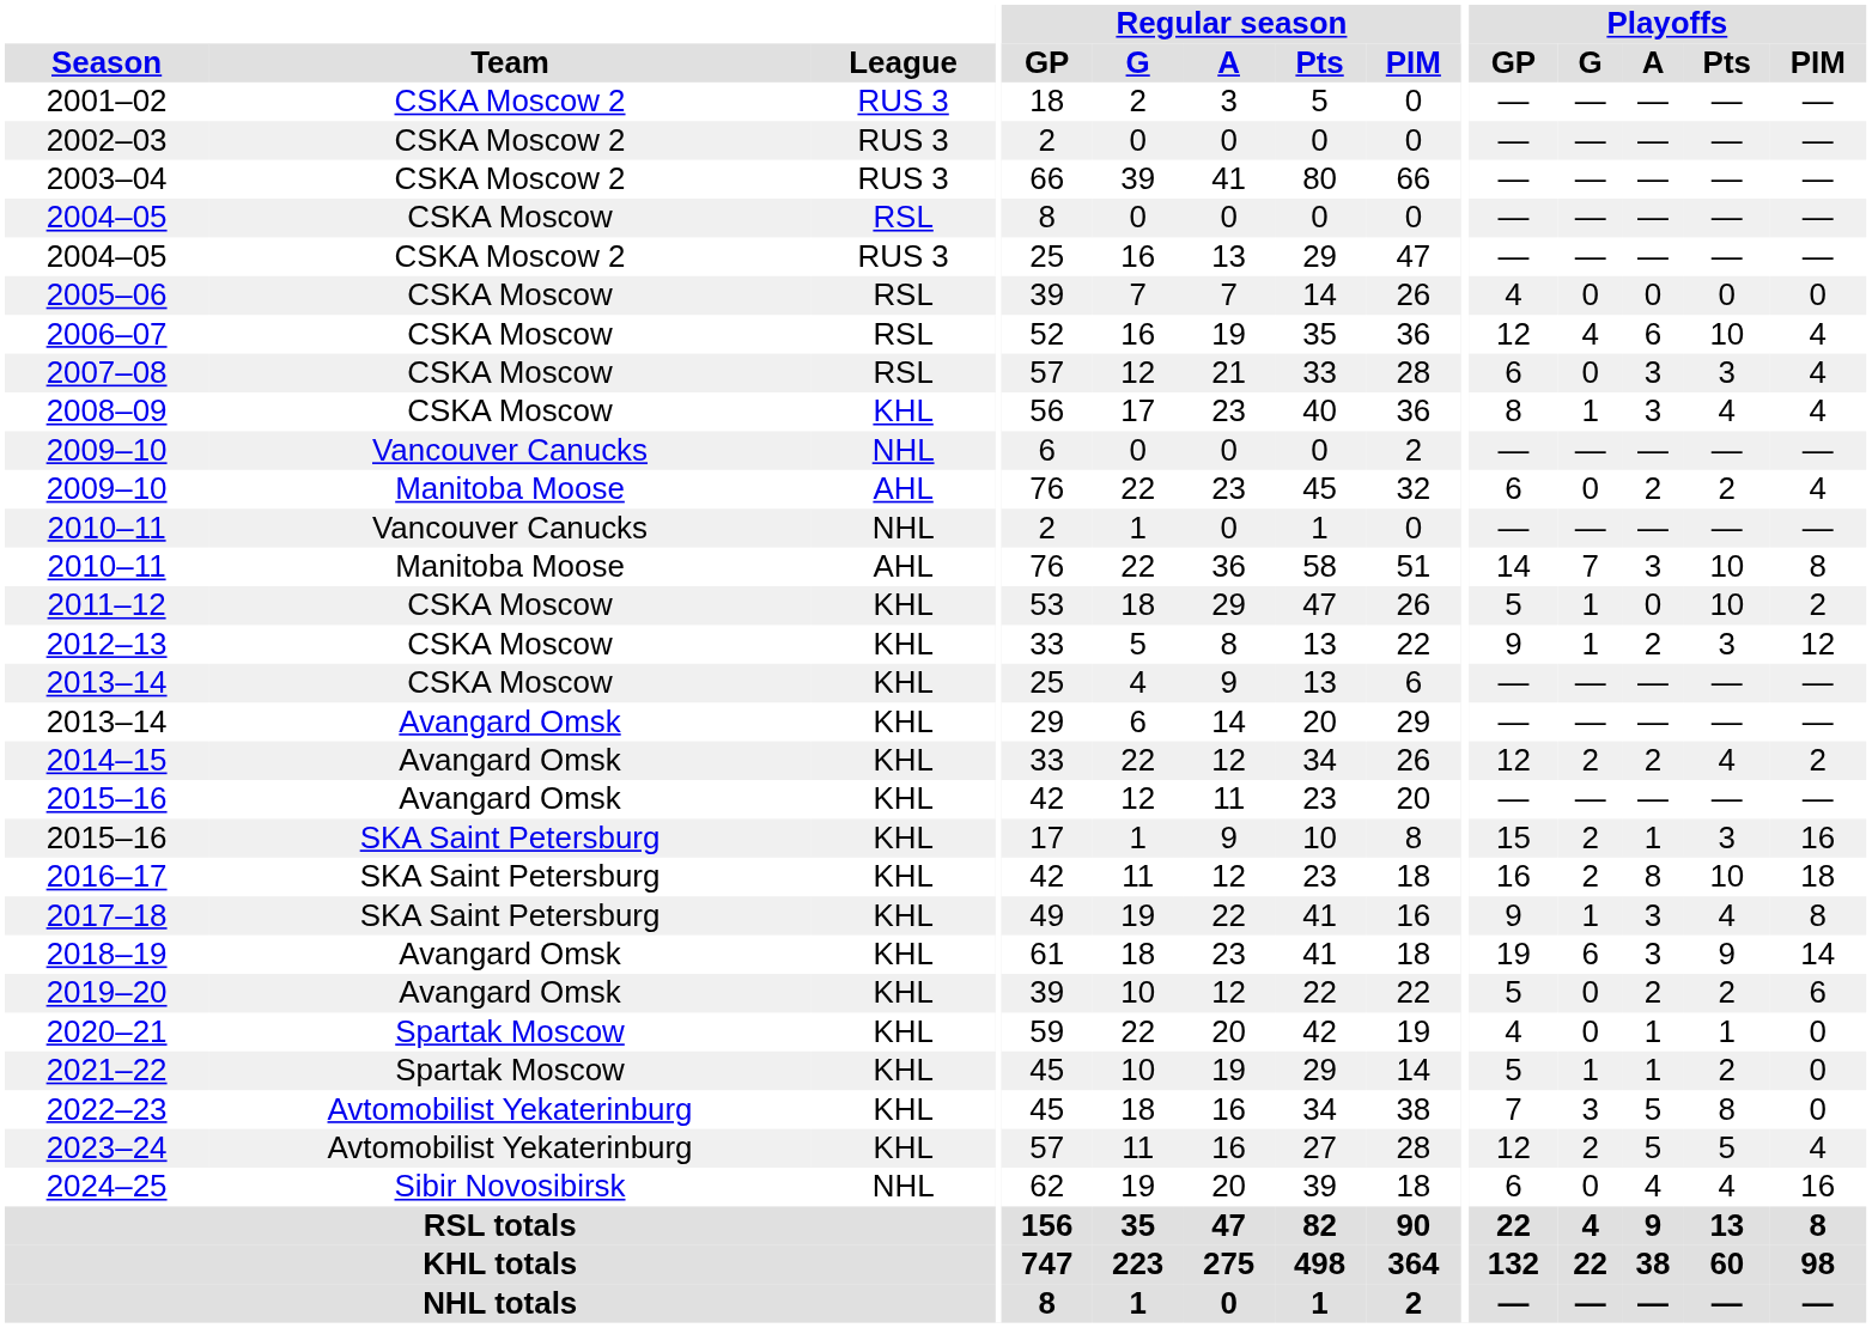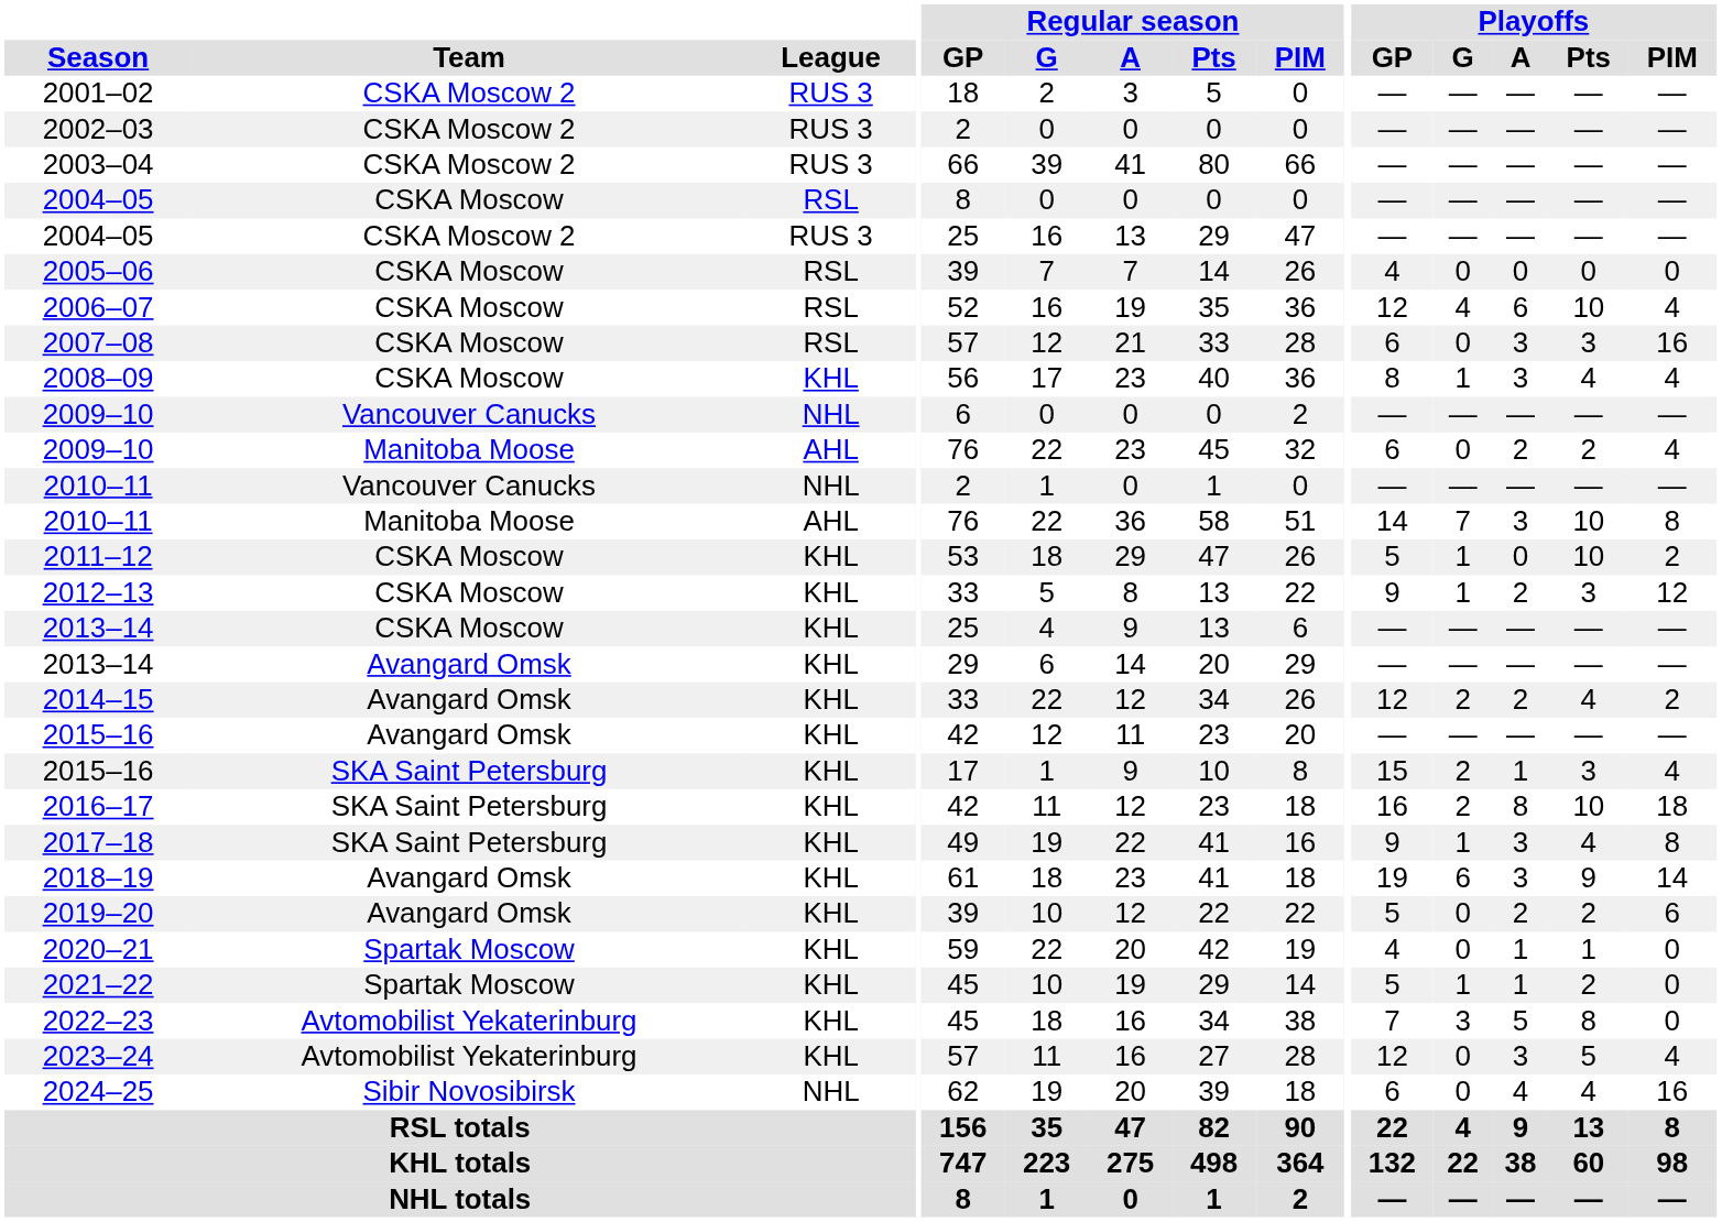 <table border="0" cellpadding="1" cellspacing="0" style="text-align:center; width:60em">
 <tr bgcolor="#e0e0e0">
 <th colspan="3" bgcolor="#ffffff"></th>
 <th rowspan="99" bgcolor="#ffffff"></th>
 <th colspan="5"><a href='#'>Regular season</a></th>
 <th rowspan="99" bgcolor="#ffffff"></th>
 <th colspan="5"><a href='#'>Playoffs</a></th>
 </tr>
 <tr bgcolor="#e0e0e0">
 <th><a href='#'>Season</a></th>
 <th>Team</th>
 <th>League</th>
 <th>GP</th>
 <th><a href='#'>G</a></th>
 <th><a href='#'>A</a></th>
 <th><a href='#'>Pts</a></th>
 <th><a href='#'>PIM</a></th>
 <th>GP</th>
 <th>G</th>
 <th>A</th>
 <th>Pts</th>
 <th>PIM</th>
 </tr>
 <tr>
 <td>2001–02</td>
 <td><a href='#'>CSKA Moscow 2</a></td>
 <td><a href='#'>RUS 3</a></td>
 <td>18</td>
 <td>2</td>
 <td>3</td>
 <td>5</td>
 <td>0</td>
 <td>—</td>
 <td>—</td>
 <td>—</td>
 <td>—</td>
 <td>—</td>
 </tr>
 <tr bgcolor="#f0f0f0">
 <td>2002–03</td>
 <td>CSKA Moscow 2</td>
 <td>RUS 3</td>
 <td>2</td>
 <td>0</td>
 <td>0</td>
 <td>0</td>
 <td>0</td>
 <td>—</td>
 <td>—</td>
 <td>—</td>
 <td>—</td>
 <td>—</td>
 </tr>
 <tr>
 <td>2003–04</td>
 <td>CSKA Moscow 2</td>
 <td>RUS 3</td>
 <td>66</td>
 <td>39</td>
 <td>41</td>
 <td>80</td>
 <td>66</td>
 <td>—</td>
 <td>—</td>
 <td>—</td>
 <td>—</td>
 <td>—</td>
 </tr>
 <tr bgcolor="#f0f0f0">
 <td><a href='#'>2004–05</a></td>
 <td>CSKA Moscow</td>
 <td><a href='#'>RSL</a></td>
 <td>8</td>
 <td>0</td>
 <td>0</td>
 <td>0</td>
 <td>0</td>
 <td>—</td>
 <td>—</td>
 <td>—</td>
 <td>—</td>
 <td>—</td>
 </tr>
 <tr>
 <td>2004–05</td>
 <td>CSKA Moscow 2</td>
 <td>RUS 3</td>
 <td>25</td>
 <td>16</td>
 <td>13</td>
 <td>29</td>
 <td>47</td>
 <td>—</td>
 <td>—</td>
 <td>—</td>
 <td>—</td>
 <td>—</td>
 </tr>
 <tr bgcolor="#f0f0f0">
 <td><a href='#'>2005–06</a></td>
 <td>CSKA Moscow</td>
 <td>RSL</td>
 <td>39</td>
 <td>7</td>
 <td>7</td>
 <td>14</td>
 <td>26</td>
 <td>4</td>
 <td>0</td>
 <td>0</td>
 <td>0</td>
 <td>0</td>
 </tr>
 <tr>
 <td><a href='#'>2006–07</a></td>
 <td>CSKA Moscow</td>
 <td>RSL</td>
 <td>52</td>
 <td>16</td>
 <td>19</td>
 <td>35</td>
 <td>36</td>
 <td>12</td>
 <td>4</td>
 <td>6</td>
 <td>10</td>
 <td>4</td>
 </tr>
 <tr bgcolor="#f0f0f0">
 <td><a href='#'>2007–08</a></td>
 <td>CSKA Moscow</td>
 <td>RSL</td>
 <td>57</td>
 <td>12</td>
 <td>21</td>
 <td>33</td>
 <td>28</td>
 <td>6</td>
 <td>0</td>
 <td>3</td>
 <td>3</td>
-<td>4</td>
+<td>16</td>
 </tr>
 <tr>
 <td><a href='#'>2008–09</a></td>
 <td>CSKA Moscow</td>
 <td><a href='#'>KHL</a></td>
 <td>56</td>
 <td>17</td>
 <td>23</td>
 <td>40</td>
 <td>36</td>
 <td>8</td>
 <td>1</td>
 <td>3</td>
 <td>4</td>
 <td>4</td>
 </tr>
 <tr bgcolor="#f0f0f0">
 <td><a href='#'>2009–10</a></td>
 <td><a href='#'>Vancouver Canucks</a></td>
 <td><a href='#'>NHL</a></td>
 <td>6</td>
 <td>0</td>
 <td>0</td>
 <td>0</td>
 <td>2</td>
 <td>—</td>
 <td>—</td>
 <td>—</td>
 <td>—</td>
 <td>—</td>
 </tr>
 <tr>
 <td><a href='#'>2009–10</a></td>
 <td><a href='#'>Manitoba Moose</a></td>
 <td><a href='#'>AHL</a></td>
 <td>76</td>
 <td>22</td>
 <td>23</td>
 <td>45</td>
 <td>32</td>
 <td>6</td>
 <td>0</td>
 <td>2</td>
 <td>2</td>
 <td>4</td>
 </tr>
 <tr bgcolor="#f0f0f0">
 <td><a href='#'>2010–11</a></td>
 <td>Vancouver Canucks</td>
 <td>NHL</td>
 <td>2</td>
 <td>1</td>
 <td>0</td>
 <td>1</td>
 <td>0</td>
 <td>—</td>
 <td>—</td>
 <td>—</td>
 <td>—</td>
 <td>—</td>
 </tr>
 <tr>
 <td><a href='#'>2010–11</a></td>
 <td>Manitoba Moose</td>
 <td>AHL</td>
 <td>76</td>
 <td>22</td>
 <td>36</td>
 <td>58</td>
 <td>51</td>
 <td>14</td>
 <td>7</td>
 <td>3</td>
 <td>10</td>
 <td>8</td>
 </tr>
 <tr bgcolor="#f0f0f0">
 <td><a href='#'>2011–12</a></td>
 <td>CSKA Moscow</td>
 <td>KHL</td>
 <td>53</td>
 <td>18</td>
 <td>29</td>
 <td>47</td>
 <td>26</td>
 <td>5</td>
 <td>1</td>
 <td>0</td>
 <td>10</td>
 <td>2</td>
 </tr>
 <tr>
 <td><a href='#'>2012–13</a></td>
 <td>CSKA Moscow</td>
 <td>KHL</td>
 <td>33</td>
 <td>5</td>
 <td>8</td>
 <td>13</td>
 <td>22</td>
 <td>9</td>
 <td>1</td>
 <td>2</td>
 <td>3</td>
 <td>12</td>
 </tr>
 <tr bgcolor="#f0f0f0">
 <td><a href='#'>2013–14</a></td>
 <td>CSKA Moscow</td>
 <td>KHL</td>
 <td>25</td>
 <td>4</td>
 <td>9</td>
 <td>13</td>
 <td>6</td>
 <td>—</td>
 <td>—</td>
 <td>—</td>
 <td>—</td>
 <td>—</td>
 </tr>
 <tr>
 <td>2013–14</td>
 <td><a href='#'>Avangard Omsk</a></td>
 <td>KHL</td>
 <td>29</td>
 <td>6</td>
 <td>14</td>
 <td>20</td>
 <td>29</td>
 <td>—</td>
 <td>—</td>
 <td>—</td>
 <td>—</td>
 <td>—</td>
 </tr>
 <tr bgcolor="#f0f0f0">
 <td><a href='#'>2014–15</a></td>
 <td>Avangard Omsk</td>
 <td>KHL</td>
 <td>33</td>
 <td>22</td>
 <td>12</td>
 <td>34</td>
 <td>26</td>
 <td>12</td>
 <td>2</td>
 <td>2</td>
 <td>4</td>
 <td>2</td>
 </tr>
 <tr>
 <td><a href='#'>2015–16</a></td>
 <td>Avangard Omsk</td>
 <td>KHL</td>
 <td>42</td>
 <td>12</td>
 <td>11</td>
 <td>23</td>
 <td>20</td>
 <td>—</td>
 <td>—</td>
 <td>—</td>
 <td>—</td>
 <td>—</td>
 </tr>
 <tr bgcolor="#f0f0f0">
 <td>2015–16</td>
 <td><a href='#'>SKA Saint Petersburg</a></td>
 <td>KHL</td>
 <td>17</td>
 <td>1</td>
 <td>9</td>
 <td>10</td>
 <td>8</td>
 <td>15</td>
 <td>2</td>
 <td>1</td>
 <td>3</td>
-<td>16</td>
+<td>4</td>
 </tr>
 <tr>
 <td><a href='#'>2016–17</a></td>
 <td>SKA Saint Petersburg</td>
 <td>KHL</td>
 <td>42</td>
 <td>11</td>
 <td>12</td>
 <td>23</td>
 <td>18</td>
 <td>16</td>
 <td>2</td>
 <td>8</td>
 <td>10</td>
 <td>18</td>
 </tr>
 <tr bgcolor="#f0f0f0">
 <td><a href='#'>2017–18</a></td>
 <td>SKA Saint Petersburg</td>
 <td>KHL</td>
 <td>49</td>
 <td>19</td>
 <td>22</td>
 <td>41</td>
 <td>16</td>
 <td>9</td>
 <td>1</td>
 <td>3</td>
 <td>4</td>
 <td>8</td>
 </tr>
 <tr>
 <td><a href='#'>2018–19</a></td>
 <td>Avangard Omsk</td>
 <td>KHL</td>
 <td>61</td>
 <td>18</td>
 <td>23</td>
 <td>41</td>
 <td>18</td>
 <td>19</td>
 <td>6</td>
 <td>3</td>
 <td>9</td>
 <td>14</td>
 </tr>
 <tr bgcolor="#f0f0f0">
 <td><a href='#'>2019–20</a></td>
 <td>Avangard Omsk</td>
 <td>KHL</td>
 <td>39</td>
 <td>10</td>
 <td>12</td>
 <td>22</td>
 <td>22</td>
 <td>5</td>
 <td>0</td>
 <td>2</td>
 <td>2</td>
 <td>6</td>
 </tr>
 <tr>
 <td><a href='#'>2020–21</a></td>
 <td><a href='#'>Spartak Moscow</a></td>
 <td>KHL</td>
 <td>59</td>
 <td>22</td>
 <td>20</td>
 <td>42</td>
 <td>19</td>
 <td>4</td>
 <td>0</td>
 <td>1</td>
 <td>1</td>
 <td>0</td>
 </tr>
 <tr bgcolor="#f0f0f0">
 <td><a href='#'>2021–22</a></td>
 <td>Spartak Moscow</td>
 <td>KHL</td>
 <td>45</td>
 <td>10</td>
 <td>19</td>
 <td>29</td>
 <td>14</td>
 <td>5</td>
 <td>1</td>
 <td>1</td>
 <td>2</td>
 <td>0</td>
 </tr>
 <tr>
 <td><a href='#'>2022–23</a></td>
 <td><a href='#'>Avtomobilist Yekaterinburg</a></td>
 <td>KHL</td>
 <td>45</td>
 <td>18</td>
 <td>16</td>
 <td>34</td>
 <td>38</td>
 <td>7</td>
 <td>3</td>
 <td>5</td>
 <td>8</td>
 <td>0</td>
 </tr>
 <tr bgcolor="#f0f0f0">
 <td><a href='#'>2023–24</a></td>
 <td>Avtomobilist Yekaterinburg</td>
 <td>KHL</td>
 <td>57</td>
 <td>11</td>
 <td>16</td>
 <td>27</td>
 <td>28</td>
 <td>12</td>
-<td>2</td>
-<td>5</td>
+<td>0</td>
+<td>3</td>
 <td>5</td>
 <td>4</td>
 </tr>
 <tr>
 <td><a href='#'>2024–25</a></td>
 <td><a href='#'>Sibir Novosibirsk</a></td>
 <td>NHL</td>
 <td>62</td>
 <td>19</td>
 <td>20</td>
 <td>39</td>
 <td>18</td>
 <td>6</td>
 <td>0</td>
 <td>4</td>
 <td>4</td>
 <td>16</td>
 </tr>
 <tr bgcolor="#e0e0e0">
 <th colspan="3">RSL totals</th>
 <th>156</th>
 <th>35</th>
 <th>47</th>
 <th>82</th>
 <th>90</th>
 <th>22</th>
 <th>4</th>
 <th>9</th>
 <th>13</th>
 <th>8</th>
 </tr>
 <tr bgcolor="#e0e0e0">
 <th colspan="3">KHL totals</th>
 <th>747</th>
 <th>223</th>
 <th>275</th>
 <th>498</th>
 <th>364</th>
 <th>132</th>
 <th>22</th>
 <th>38</th>
 <th>60</th>
 <th>98</th>
 </tr>
 <tr bgcolor="#e0e0e0">
 <th colspan="3">NHL totals</th>
 <th>8</th>
 <th>1</th>
 <th>0</th>
 <th>1</th>
 <th>2</th>
 <th>—</th>
 <th>—</th>
 <th>—</th>
 <th>—</th>
 <th>—</th>
 </tr>
 </table>
